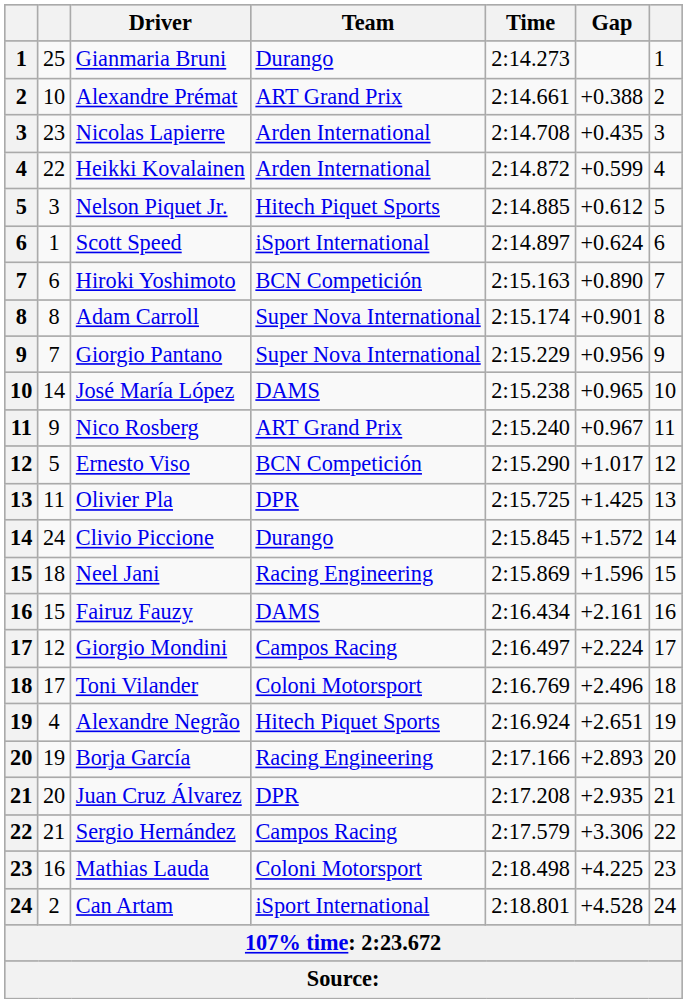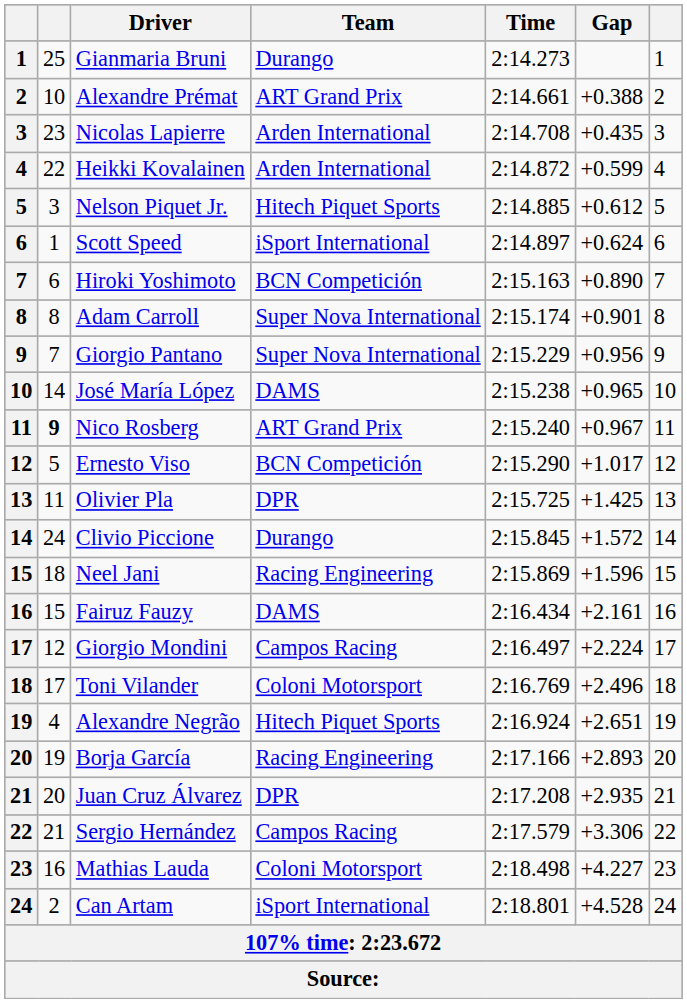 <table class="wikitable" style="font-size:85%">
 <tr>
 <th></th>
 <th></th>
 <th>Driver</th>
 <th>Team</th>
 <th>Time</th>
 <th>Gap</th>
 <th></th>
 </tr>
 <tr>
 <th>1</th>
 <td align="center">25</td>
 <td> <a href='#'>Gianmaria Bruni</a></td>
 <td><a href='#'>Durango</a></td>
 <td>2:14.273</td>
 <td></td>
 <td>1</td>
 </tr>
 <tr>
 <th>2</th>
 <td align="center">10</td>
 <td> <a href='#'>Alexandre Prémat</a></td>
 <td><a href='#'>ART Grand Prix</a></td>
 <td>2:14.661</td>
 <td>+0.388</td>
 <td>2</td>
 </tr>
 <tr>
 <th>3</th>
 <td align="center">23</td>
 <td> <a href='#'>Nicolas Lapierre</a></td>
 <td><a href='#'>Arden International</a></td>
 <td>2:14.708</td>
 <td>+0.435</td>
 <td>3</td>
 </tr>
 <tr>
 <th>4</th>
 <td align="center">22</td>
 <td> <a href='#'>Heikki Kovalainen</a></td>
 <td><a href='#'>Arden International</a></td>
 <td>2:14.872</td>
 <td>+0.599</td>
 <td>4</td>
 </tr>
 <tr>
 <th>5</th>
 <td align="center">3</td>
 <td> <a href='#'>Nelson Piquet Jr.</a></td>
 <td><a href='#'>Hitech Piquet Sports</a></td>
 <td>2:14.885</td>
 <td>+0.612</td>
 <td>5</td>
 </tr>
 <tr>
 <th>6</th>
 <td align="center">1</td>
 <td> <a href='#'>Scott Speed</a></td>
 <td><a href='#'>iSport International</a></td>
 <td>2:14.897</td>
 <td>+0.624</td>
 <td>6</td>
 </tr>
 <tr>
 <th>7</th>
 <td align="center">6</td>
 <td> <a href='#'>Hiroki Yoshimoto</a></td>
 <td><a href='#'>BCN Competición</a></td>
 <td>2:15.163</td>
 <td>+0.890</td>
 <td>7</td>
 </tr>
 <tr>
 <th>8</th>
 <td align="center">8</td>
 <td> <a href='#'>Adam Carroll</a></td>
 <td><a href='#'>Super Nova International</a></td>
 <td>2:15.174</td>
 <td>+0.901</td>
 <td>8</td>
 </tr>
 <tr>
 <th>9</th>
 <td align="center">7</td>
 <td> <a href='#'>Giorgio Pantano</a></td>
 <td><a href='#'>Super Nova International</a></td>
 <td>2:15.229</td>
 <td>+0.956</td>
 <td>9</td>
 </tr>
 <tr>
 <th>10</th>
 <td align="center">14</td>
 <td> <a href='#'>José María López</a></td>
 <td><a href='#'>DAMS</a></td>
 <td>2:15.238</td>
 <td>+0.965</td>
 <td>10</td>
 </tr>
 <tr>
 <th>11</th>
-<td align="center">9</td>
+<td align="center"><strong>9</strong></td>
 <td> <a href='#'>Nico Rosberg</a></td>
 <td><a href='#'>ART Grand Prix</a></td>
 <td>2:15.240</td>
 <td>+0.967</td>
 <td>11</td>
 </tr>
 <tr>
 <th>12</th>
 <td align="center">5</td>
 <td> <a href='#'>Ernesto Viso</a></td>
 <td><a href='#'>BCN Competición</a></td>
 <td>2:15.290</td>
 <td>+1.017</td>
 <td>12</td>
 </tr>
 <tr>
 <th>13</th>
 <td align="center">11</td>
 <td> <a href='#'>Olivier Pla</a></td>
 <td><a href='#'>DPR</a></td>
 <td>2:15.725</td>
 <td>+1.425</td>
 <td>13</td>
 </tr>
 <tr>
 <th>14</th>
 <td align="center">24</td>
 <td> <a href='#'>Clivio Piccione</a></td>
 <td><a href='#'>Durango</a></td>
 <td>2:15.845</td>
 <td>+1.572</td>
 <td>14</td>
 </tr>
 <tr>
 <th>15</th>
 <td align="center">18</td>
 <td> <a href='#'>Neel Jani</a></td>
 <td><a href='#'>Racing Engineering</a></td>
 <td>2:15.869</td>
 <td>+1.596</td>
 <td>15</td>
 </tr>
 <tr>
 <th>16</th>
 <td align="center">15</td>
 <td> <a href='#'>Fairuz Fauzy</a></td>
 <td><a href='#'>DAMS</a></td>
 <td>2:16.434</td>
 <td>+2.161</td>
 <td>16</td>
 </tr>
 <tr>
 <th>17</th>
 <td align="center">12</td>
 <td> <a href='#'>Giorgio Mondini</a></td>
 <td><a href='#'>Campos Racing</a></td>
 <td>2:16.497</td>
 <td>+2.224</td>
 <td>17</td>
 </tr>
 <tr>
 <th>18</th>
 <td align="center">17</td>
 <td> <a href='#'>Toni Vilander</a></td>
 <td><a href='#'>Coloni Motorsport</a></td>
 <td>2:16.769</td>
 <td>+2.496</td>
 <td>18</td>
 </tr>
 <tr>
 <th>19</th>
 <td align="center">4</td>
 <td> <a href='#'>Alexandre Negrão</a></td>
 <td><a href='#'>Hitech Piquet Sports</a></td>
 <td>2:16.924</td>
 <td>+2.651</td>
 <td>19</td>
 </tr>
 <tr>
 <th>20</th>
 <td align="center">19</td>
 <td> <a href='#'>Borja García</a></td>
 <td><a href='#'>Racing Engineering</a></td>
 <td>2:17.166</td>
 <td>+2.893</td>
 <td>20</td>
 </tr>
 <tr>
 <th>21</th>
 <td align="center">20</td>
 <td> <a href='#'>Juan Cruz Álvarez</a></td>
 <td><a href='#'>DPR</a></td>
 <td>2:17.208</td>
 <td>+2.935</td>
 <td>21</td>
 </tr>
 <tr>
 <th>22</th>
 <td align="center">21</td>
 <td> <a href='#'>Sergio Hernández</a></td>
 <td><a href='#'>Campos Racing</a></td>
 <td>2:17.579</td>
 <td>+3.306</td>
 <td>22</td>
 </tr>
 <tr>
 <th>23</th>
 <td align="center">16</td>
 <td> <a href='#'>Mathias Lauda</a></td>
 <td><a href='#'>Coloni Motorsport</a></td>
 <td>2:18.498</td>
-<td>+4.225</td>
+<td>+4.227</td>
 <td>23</td>
 </tr>
 <tr>
 <th>24</th>
 <td align="center">2</td>
 <td> <a href='#'>Can Artam</a></td>
 <td><a href='#'>iSport International</a></td>
 <td>2:18.801</td>
 <td>+4.528</td>
 <td>24</td>
 </tr>
 <tr>
 <th colspan="7"><a href='#'>107% time</a>: 2:23.672</th>
 </tr>
 <tr>
 <th colspan="7">Source:</th>
 </tr>
 </table>
